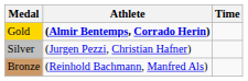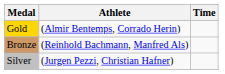 <table class="wikitable">
 <tr>
 <th>Medal</th>
 <th>Athlete</th>
 <th>Time</th>
 </tr>
 <tr>
 <td bgcolor="gold">Gold</td>
-<td><strong> (<a href='#'>Almir Bentemps</a>, <a href='#'>Corrado Herin</a>)</strong></td>
+<td> (<a href='#'>Almir Bentemps</a>, <a href='#'>Corrado Herin</a>)</td>
+<td></td>
+</tr>
+<tr>
+<td bgcolor="CC9966">Bronze</td>
+<td> (<a href='#'>Reinhold Bachmann</a>, <a href='#'>Manfred Als</a>)</td>
 <td></td>
 </tr>
 <tr>
 <td bgcolor="silver">Silver</td>
 <td> (<a href='#'>Jurgen Pezzi</a>, <a href='#'>Christian Hafner</a>)</td>
 <td></td>
 </tr>
-<tr>
-<td bgcolor="CC9966">Bronze</td>
-<td> (<a href='#'>Reinhold Bachmann</a>, <a href='#'>Manfred Als</a>)</td>
-<td></td>
-</tr>
 </table>
